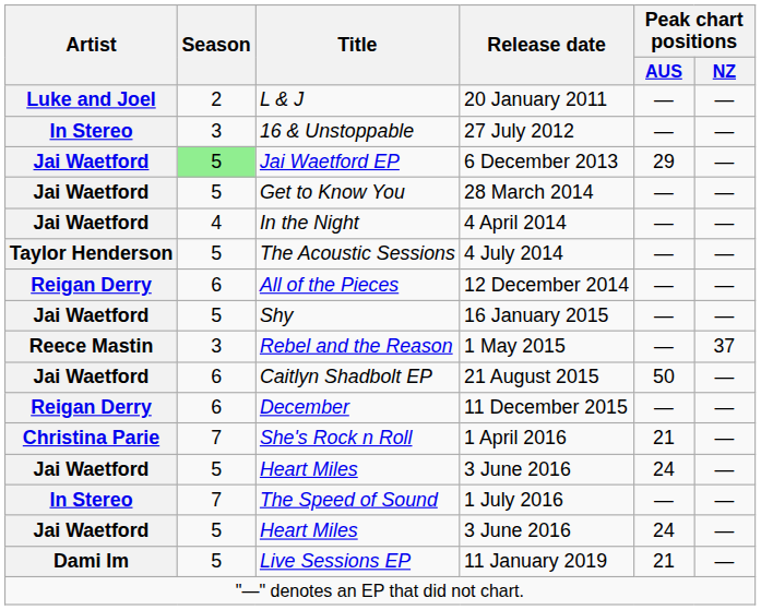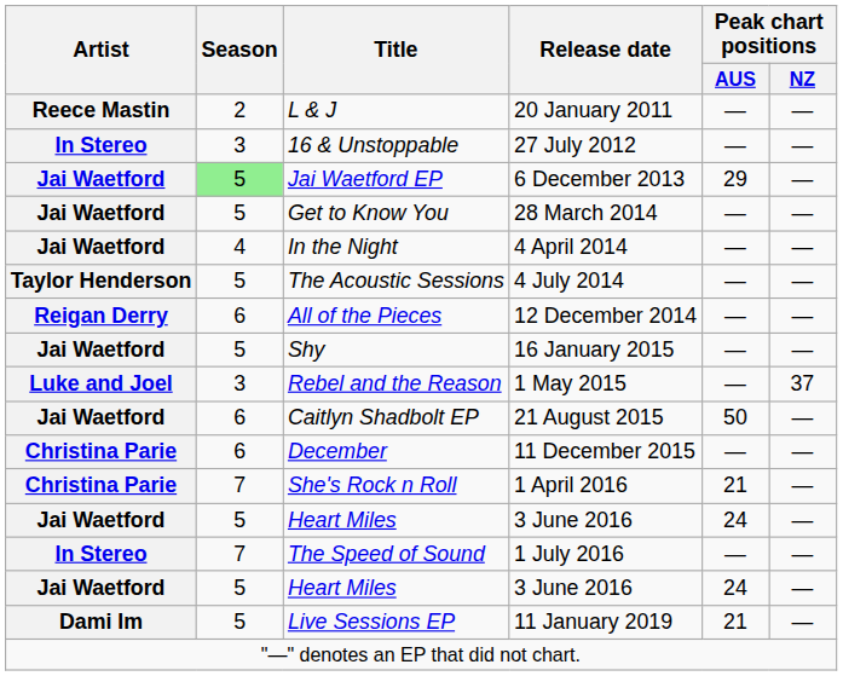 <table class="wikitable plainrowheaders" style="text-align:center;">
 <tr>
 <th scope="col" rowspan="2">Artist</th>
 <th scope="col" rowspan="2">Season</th>
 <th scope="col" rowspan="2">Title</th>
 <th scope="col" rowspan="2">Release date</th>
 <th scope="col" colspan="2">Peak chart positions</th>
 </tr>
 <tr>
 <th scope="col" style="width:3em;font-size:90%;"><a href='#'>AUS</a><br></th>
 <th scope="col" style="width:3em;font-size:90%;"><a href='#'>NZ</a><br></th>
 </tr>
 <tr>
-<th scope="row"><a href='#'>Luke and Joel</a></th>
+<th scope="row">Reece Mastin</th>
 <td>2</td>
 <td style="text-align:left;"><em>L & J</em></td>
 <td style="text-align:left;">20 January 2011</td>
 <td>—</td>
 <td>—</td>
 </tr>
 <tr>
 <th scope="row"><a href='#'>In Stereo</a></th>
 <td>3</td>
 <td style="text-align:left;"><em>16 & Unstoppable</em></td>
 <td style="text-align:left;">27 July 2012</td>
 <td>—</td>
 <td>—</td>
 </tr>
 <tr>
 <th scope="row"><a href='#'>Jai Waetford</a></th>
 <td style="background: lightgreen;">5</td>
 <td style="text-align:left;"><em><a href='#'>Jai Waetford EP</a></em></td>
 <td style="text-align:left;">6 December 2013</td>
 <td>29</td>
 <td>—</td>
 </tr>
 <tr>
 <th scope="row">Jai Waetford</th>
 <td>5</td>
 <td style="text-align:left;"><em>Get to Know You</em></td>
 <td style="text-align:left;">28 March 2014</td>
 <td>—</td>
 <td>—</td>
 </tr>
 <tr>
 <th scope="row">Jai Waetford</th>
 <td>4</td>
 <td style="text-align:left;"><em>In the Night</em></td>
 <td style="text-align:left;">4 April 2014</td>
 <td>—</td>
 <td>—</td>
 </tr>
 <tr>
 <th scope="row">Taylor Henderson</th>
 <td>5</td>
 <td style="text-align:left;"><em>The Acoustic Sessions</em></td>
 <td style="text-align:left;">4 July 2014</td>
 <td>—</td>
 <td>—</td>
 </tr>
 <tr>
 <th scope="row"><a href='#'>Reigan Derry</a></th>
 <td>6</td>
 <td style="text-align:left;"><em><a href='#'>All of the Pieces</a></em></td>
 <td style="text-align:left;">12 December 2014</td>
 <td>—</td>
 <td>—</td>
 </tr>
 <tr>
 <th scope="row">Jai Waetford</th>
 <td>5</td>
 <td style="text-align:left;"><em>Shy</em></td>
 <td style="text-align:left;">16 January 2015</td>
 <td>—</td>
 <td>—</td>
 </tr>
 <tr>
-<th scope="row">Reece Mastin</th>
+<th scope="row"><a href='#'>Luke and Joel</a></th>
 <td>3</td>
 <td style="text-align:left;"><em><a href='#'>Rebel and the Reason</a></em></td>
 <td style="text-align:left;">1 May 2015</td>
 <td>—</td>
 <td>37</td>
 </tr>
 <tr>
 <th scope="row">Jai Waetford</th>
 <td>6</td>
 <td style="text-align:left;"><em>Caitlyn Shadbolt EP</em></td>
 <td style="text-align:left;">21 August 2015</td>
 <td>50</td>
 <td>—</td>
 </tr>
 <tr>
-<th scope="row"><a href='#'>Reigan Derry</a></th>
+<th scope="row"><a href='#'>Christina Parie</a></th>
 <td>6</td>
 <td style="text-align:left;"><em><a href='#'>December</a></em></td>
 <td style="text-align:left;">11 December 2015</td>
 <td>—</td>
 <td>—</td>
 </tr>
 <tr>
 <th scope="row"><a href='#'>Christina Parie</a></th>
 <td>7</td>
 <td style="text-align:left;"><em><a href='#'>She's Rock n Roll</a></em></td>
 <td style="text-align:left;">1 April 2016</td>
 <td>21</td>
 <td>—</td>
 </tr>
 <tr>
 <th scope="row">Jai Waetford</th>
 <td>5</td>
 <td style="text-align:left;"><em><a href='#'>Heart Miles</a></em></td>
 <td style="text-align:left;">3 June 2016</td>
 <td>24<br></td>
 <td>—</td>
 </tr>
 <tr>
 <th scope="row"><a href='#'>In Stereo</a></th>
 <td>7</td>
 <td style="text-align:left;"><em><a href='#'>The Speed of Sound</a></em></td>
 <td style="text-align:left;">1 July 2016</td>
 <td>—</td>
 <td>—</td>
 </tr>
 <tr>
 <th scope="row">Jai Waetford</th>
 <td>5</td>
 <td style="text-align:left;"><em><a href='#'>Heart Miles</a></em></td>
 <td style="text-align:left;">3 June 2016</td>
 <td>24<br></td>
 <td>—</td>
 </tr>
 <tr>
 <th scope="row">Dami Im</th>
 <td>5</td>
 <td style="text-align:left;"><em><a href='#'>Live Sessions EP</a></em></td>
 <td style="text-align:left;">11 January 2019</td>
 <td>21</td>
 <td>—</td>
 </tr>
 <tr>
 <td colspan="7" style="font-size:90%">"—" denotes an EP that did not chart.</td>
 </tr>
 </table>
